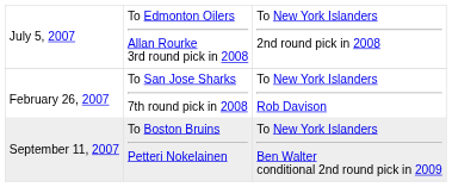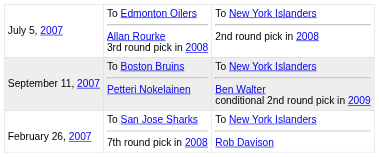 <table border=1 style="border-collapse:collapse" bordercolor="#DFDFDF"  cellpadding="5">
 <tr>
 <td>July 5, <a href='#'>2007</a></td>
 <td valign="top">To <a href='#'>Edmonton Oilers</a> <hr> <a href='#'>Allan Rourke</a> <br> 3rd round pick in <a href='#'>2008</a></td>
 <td valign="top">To <a href='#'>New York Islanders</a> <hr> 2nd round pick in <a href='#'>2008</a></td>
 </tr>
 <tr>
 </tr>
+<tr bgcolor="#eeeeee">
+<td>September 11, <a href='#'>2007</a></td>
+<td valign="top">To <a href='#'>Boston Bruins</a> <hr> <a href='#'>Petteri Nokelainen</a></td>
+<td valign="top">To <a href='#'>New York Islanders</a> <hr> <a href='#'>Ben Walter</a> <br> conditional 2nd round pick in <a href='#'>2009</a></td>
+</tr>
 <tr>
 <td><br>February 26, <a href='#'>2007</a></td>
 <td valign="top">To <a href='#'>San Jose Sharks</a> <hr> 7th round pick in <a href='#'>2008</a></td>
 <td valign="top">To <a href='#'>New York Islanders</a> <hr> <a href='#'>Rob Davison</a></td>
 </tr>
-<tr bgcolor="#eeeeee">
-<td>September 11, <a href='#'>2007</a></td>
-<td valign="top">To <a href='#'>Boston Bruins</a> <hr> <a href='#'>Petteri Nokelainen</a></td>
-<td valign="top">To <a href='#'>New York Islanders</a> <hr> <a href='#'>Ben Walter</a> <br> conditional 2nd round pick in <a href='#'>2009</a></td>
-</tr>
 </table>
